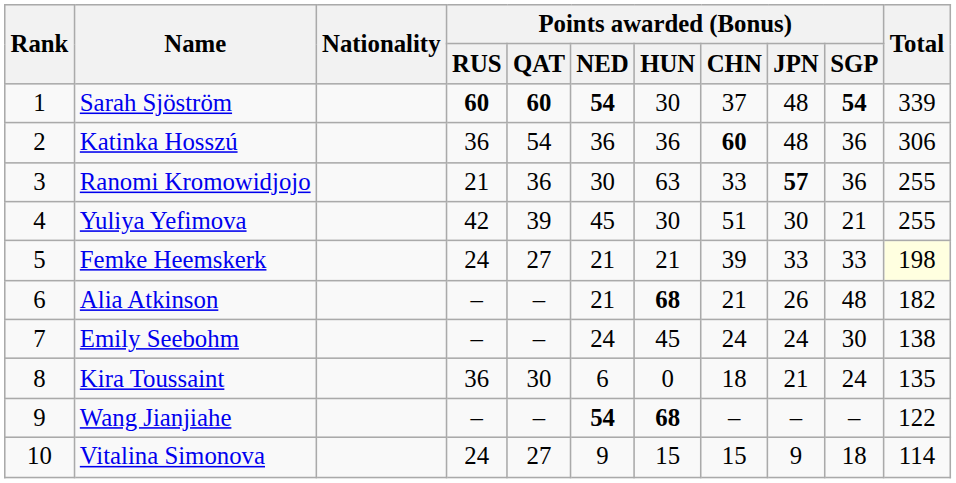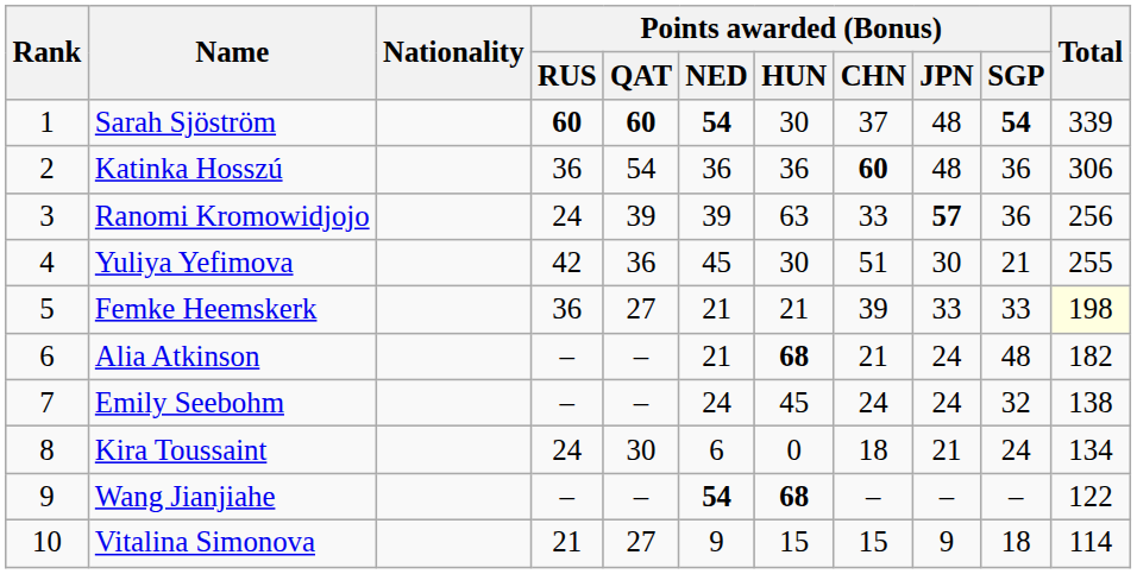 <table class="wikitable" style="text-align:center;">
 <tr>
 <th rowspan=2>Rank</th>
 <th rowspan=2>Name</th>
 <th rowspan=2>Nationality</th>
 <th colspan=7>Points awarded (Bonus)</th>
 <th rowspan=2>Total</th>
 </tr>
 <tr>
 <th>RUS</th>
 <th>QAT</th>
 <th>NED</th>
 <th>HUN</th>
 <th>CHN</th>
 <th>JPN</th>
 <th>SGP</th>
 </tr>
 <tr>
 <td>1</td>
 <td align=left><a href='#'>Sarah Sjöström</a></td>
 <td align=left></td>
 <td><strong>60</strong></td>
 <td><strong>60</strong></td>
 <td><strong>54</strong></td>
 <td>30</td>
 <td>37</td>
 <td>48</td>
 <td><strong>54</strong></td>
 <td>339</td>
 </tr>
 <tr>
 <td>2</td>
 <td align=left><a href='#'>Katinka Hosszú</a></td>
 <td align=left></td>
 <td>36</td>
 <td>54</td>
 <td>36</td>
 <td>36</td>
 <td><strong>60</strong></td>
 <td>48</td>
 <td>36</td>
 <td>306</td>
 </tr>
 <tr>
 <td>3</td>
 <td align=left><a href='#'>Ranomi Kromowidjojo</a></td>
 <td align=left></td>
-<td>21</td>
-<td>36</td>
-<td>30</td>
+<td>24</td>
+<td>39</td>
+<td>39</td>
 <td>63</td>
 <td>33</td>
 <td><strong>57</strong></td>
 <td>36</td>
-<td>255</td>
+<td>256</td>
 </tr>
 <tr>
 <td>4</td>
 <td align=left><a href='#'>Yuliya Yefimova</a></td>
 <td align=left></td>
 <td>42</td>
-<td>39</td>
+<td>36</td>
 <td>45</td>
 <td>30</td>
 <td>51</td>
 <td>30</td>
 <td>21</td>
 <td>255</td>
 </tr>
 <tr>
 <td>5</td>
 <td align=left><a href='#'>Femke Heemskerk</a></td>
 <td align=left></td>
-<td>24</td>
+<td>36</td>
 <td>27</td>
 <td>21</td>
 <td>21</td>
 <td>39</td>
 <td>33</td>
 <td>33</td>
 <td style="background: lightyellow;">198</td>
 </tr>
 <tr>
 <td>6</td>
 <td align=left><a href='#'>Alia Atkinson</a></td>
 <td align=left></td>
 <td>–</td>
 <td>–</td>
 <td>21</td>
 <td><strong>68</strong></td>
 <td>21</td>
-<td>26</td>
+<td>24</td>
 <td>48</td>
 <td>182</td>
 </tr>
 <tr>
 <td>7</td>
 <td align=left><a href='#'>Emily Seebohm</a></td>
 <td align=left></td>
 <td>–</td>
 <td>–</td>
 <td>24</td>
 <td>45</td>
 <td>24</td>
 <td>24</td>
-<td>30</td>
+<td>32</td>
 <td>138</td>
 </tr>
 <tr>
 <td>8</td>
 <td align=left><a href='#'>Kira Toussaint</a></td>
 <td align=left></td>
-<td>36</td>
+<td>24</td>
 <td>30</td>
 <td>6</td>
 <td>0</td>
 <td>18</td>
 <td>21</td>
 <td>24</td>
-<td>135</td>
+<td>134</td>
 </tr>
 <tr>
 <td>9</td>
 <td align=left><a href='#'>Wang Jianjiahe</a></td>
 <td align=left></td>
 <td>–</td>
 <td>–</td>
 <td><strong>54</strong></td>
 <td><strong>68</strong></td>
 <td>–</td>
 <td>–</td>
 <td>–</td>
 <td>122</td>
 </tr>
 <tr>
 <td>10</td>
 <td align=left><a href='#'>Vitalina Simonova</a></td>
 <td align=left></td>
-<td>24</td>
+<td>21</td>
 <td>27</td>
 <td>9</td>
 <td>15</td>
 <td>15</td>
 <td>9</td>
 <td>18</td>
 <td>114</td>
 </tr>
 </table>
